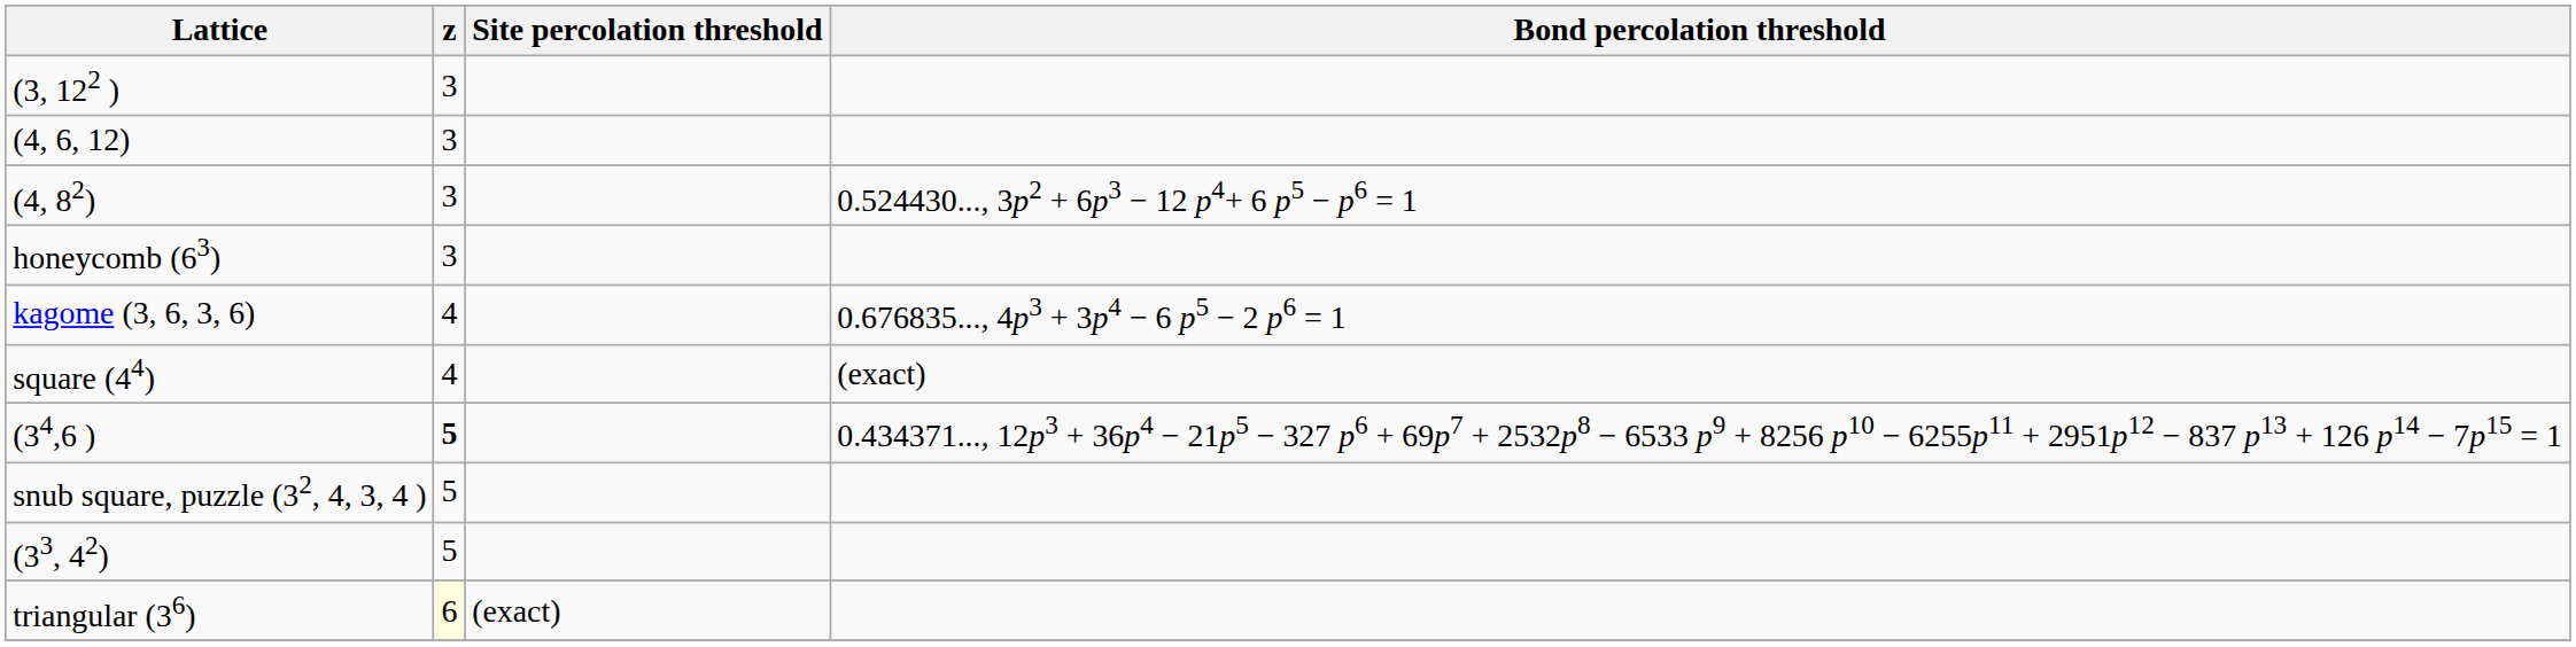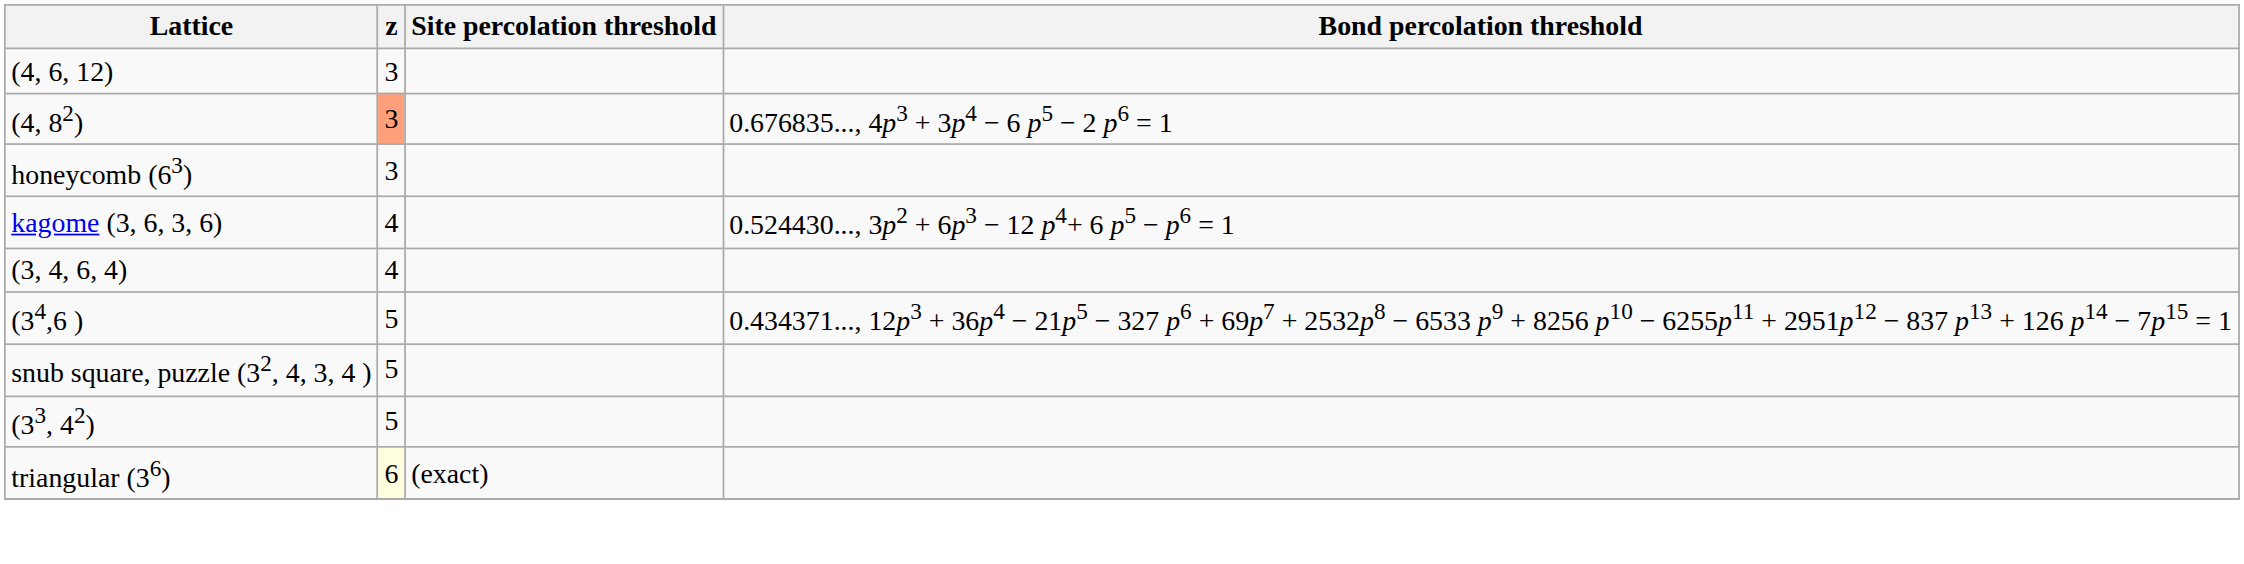 <table class="wikitable">
 <tr>
 <th>Lattice</th>
 <th>z</th>
 <th>Site percolation threshold</th>
 <th>Bond percolation threshold</th>
-</tr>
-<tr>
-<td>(3, 12<sup>2</sup> )</td>
-<td>3</td>
-<td></td>
-<td></td>
 </tr>
 <tr>
 <td>(4, 6, 12)</td>
 <td>3</td>
 <td></td>
 <td></td>
 </tr>
 <tr>
 <td>(4, 8<sup>2</sup>)</td>
-<td>3</td>
+<td style="background: lightsalmon;">3</td>
 <td></td>
-<td>0.524430..., 3<em>p</em><sup>2</sup> + 6<em>p</em><sup>3</sup> − 12 <em>p</em><sup>4</sup>+ 6 <em>p</em><sup>5</sup> − <em>p</em><sup>6</sup> = 1</td>
+<td>0.676835..., 4<em>p</em><sup>3</sup> + 3<em>p</em><sup>4</sup> − 6 <em>p</em><sup>5</sup> − 2 <em>p</em><sup>6</sup> = 1</td>
 </tr>
 <tr>
 <td>honeycomb (6<sup>3</sup>)</td>
 <td>3</td>
 <td></td>
 <td></td>
 </tr>
 <tr>
 <td><a href='#'>kagome</a> (3, 6, 3, 6)</td>
 <td>4</td>
 <td></td>
-<td>0.676835..., 4<em>p</em><sup>3</sup> + 3<em>p</em><sup>4</sup> − 6 <em>p</em><sup>5</sup> − 2 <em>p</em><sup>6</sup> = 1</td>
+<td>0.524430..., 3<em>p</em><sup>2</sup> + 6<em>p</em><sup>3</sup> − 12 <em>p</em><sup>4</sup>+ 6 <em>p</em><sup>5</sup> − <em>p</em><sup>6</sup> = 1</td>
 </tr>
 <tr>
-<td>square (4<sup>4</sup>)</td>
+<td>(3, 4, 6, 4)</td>
 <td>4</td>
 <td></td>
-<td> (exact)</td>
+<td></td>
 </tr>
 <tr>
 <td>(3<sup>4</sup>,6 )</td>
-<td><strong>5</strong></td>
+<td>5</td>
 <td></td>
 <td>0.434371..., 12<em>p</em><sup>3</sup> + 36<em>p</em><sup>4</sup> − 21<em>p</em><sup>5</sup> − 327 <em>p</em><sup>6</sup> + 69<em>p</em><sup>7</sup> + 2532<em>p</em><sup>8</sup> − 6533 <em>p</em><sup>9</sup> + 8256 <em>p</em><sup>10</sup> − 6255<em>p</em><sup>11</sup> +  2951<em>p</em><sup>12</sup> − 837 <em>p</em><sup>13</sup> + 126 <em>p</em><sup>14</sup> − 7<em>p</em><sup>15</sup> = 1 </td>
 </tr>
 <tr>
 <td>snub square, puzzle (3<sup>2</sup>, 4, 3, 4 )</td>
 <td>5</td>
 <td></td>
 <td></td>
 </tr>
 <tr>
 <td>(3<sup>3</sup>, 4<sup>2</sup>)</td>
 <td>5</td>
 <td></td>
 <td></td>
 </tr>
 <tr>
 <td>triangular  (3<sup>6</sup>)</td>
 <td style="background: lightyellow;">6</td>
 <td> (exact)</td>
 <td></td>
 </tr>
 <tr>
 </tr>
 </table>
